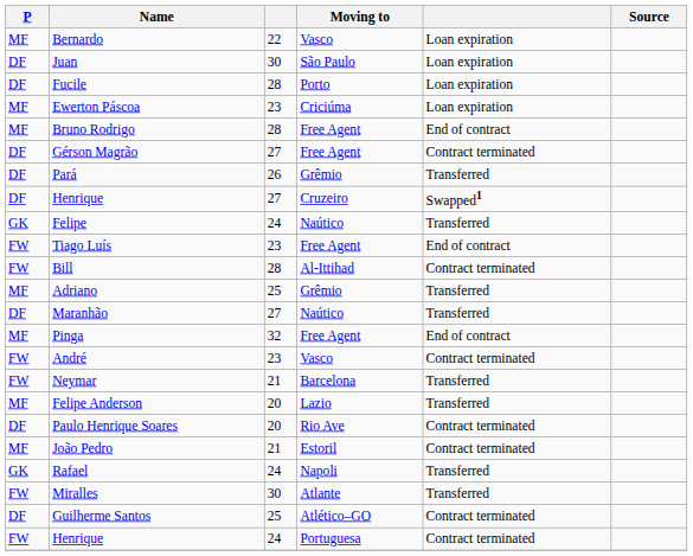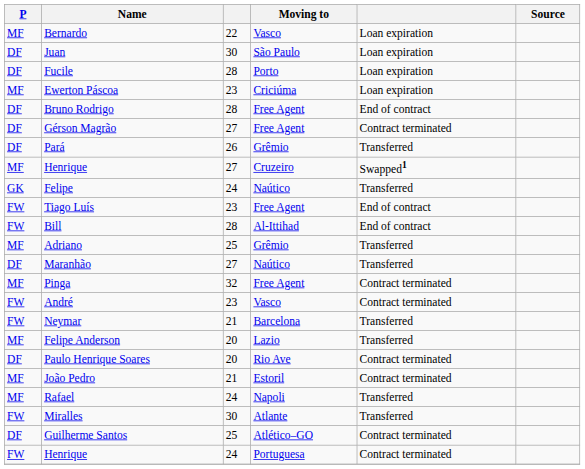 <table class="wikitable sortable" style="width:60%; text-align:center; font-size:95%; text-align:left;">
 <tr>
 <th><a href='#'>P</a></th>
 <th>Name</th>
 <th></th>
 <th>Moving to</th>
 <th></th>
 <th>Source</th>
 </tr>
 <tr>
 <td><a href='#'>MF</a></td>
 <td style="text-align:left;"> <a href='#'>Bernardo</a></td>
 <td>22</td>
 <td style="text-align:left;"><a href='#'>Vasco</a></td>
 <td>Loan expiration</td>
 <td></td>
 </tr>
 <tr>
 <td><a href='#'>DF</a></td>
 <td style="text-align:left;"> <a href='#'>Juan</a></td>
 <td>30</td>
 <td style="text-align:left;"><a href='#'>São Paulo</a></td>
 <td>Loan expiration</td>
 <td></td>
 </tr>
 <tr>
 <td><a href='#'>DF</a></td>
 <td style="text-align:left;"> <a href='#'>Fucile</a></td>
 <td>28</td>
 <td style="text-align:left;"><a href='#'>Porto</a> </td>
 <td>Loan expiration</td>
 <td></td>
 </tr>
 <tr>
 <td><a href='#'>MF</a></td>
 <td style="text-align:left;"> <a href='#'>Ewerton Páscoa</a></td>
 <td>23</td>
 <td style="text-align:left;"><a href='#'>Criciúma</a></td>
 <td>Loan expiration</td>
 <td></td>
 </tr>
 <tr>
-<td><a href='#'>MF</a></td>
+<td><a href='#'>DF</a></td>
 <td style="text-align:left;"> <a href='#'>Bruno Rodrigo</a></td>
 <td>28</td>
 <td style="text-align:left;"><a href='#'>Free Agent</a></td>
 <td>End of contract</td>
 <td></td>
 </tr>
 <tr>
 <td><a href='#'>DF</a></td>
 <td style="text-align:left;"> <a href='#'>Gérson Magrão</a></td>
 <td>27</td>
 <td style="text-align:left;"><a href='#'>Free Agent</a></td>
 <td>Contract terminated</td>
 <td></td>
 </tr>
 <tr>
 <td><a href='#'>DF</a></td>
 <td style="text-align:left;"> <a href='#'>Pará</a></td>
 <td>26</td>
 <td style="text-align:left;"><a href='#'>Grêmio</a></td>
 <td>Transferred</td>
 <td></td>
 </tr>
 <tr>
-<td><a href='#'>DF</a></td>
+<td><a href='#'>MF</a></td>
 <td style="text-align:left;"> <a href='#'>Henrique</a></td>
 <td>27</td>
 <td style="text-align:left;"><a href='#'>Cruzeiro</a></td>
 <td>Swapped<sup><strong>1</strong></sup></td>
 <td></td>
 </tr>
 <tr>
 <td><a href='#'>GK</a></td>
 <td style="text-align:left;"> <a href='#'>Felipe</a></td>
 <td>24</td>
 <td style="text-align:left;"><a href='#'>Naútico</a></td>
 <td>Transferred</td>
 <td></td>
 </tr>
 <tr>
 <td><a href='#'>FW</a></td>
 <td style="text-align:left;"> <a href='#'>Tiago Luís</a></td>
 <td>23</td>
 <td style="text-align:left;"><a href='#'>Free Agent</a></td>
 <td>End of contract</td>
 <td></td>
 </tr>
 <tr>
 <td><a href='#'>FW</a></td>
 <td style="text-align:left;"> <a href='#'>Bill</a></td>
 <td>28</td>
 <td style="text-align:left;"><a href='#'>Al-Ittihad</a> </td>
-<td>Contract terminated</td>
+<td>End of contract</td>
 <td></td>
 </tr>
 <tr>
 <td><a href='#'>MF</a></td>
 <td style="text-align:left;"> <a href='#'>Adriano</a></td>
 <td>25</td>
 <td style="text-align:left;"><a href='#'>Grêmio</a></td>
 <td>Transferred</td>
 <td></td>
 </tr>
 <tr>
 <td><a href='#'>DF</a></td>
 <td style="text-align:left;"> <a href='#'>Maranhão</a></td>
 <td>27</td>
 <td style="text-align:left;"><a href='#'>Naútico</a></td>
 <td>Transferred</td>
 <td></td>
 </tr>
 <tr>
 <td><a href='#'>MF</a></td>
 <td style="text-align:left;"> <a href='#'>Pinga</a></td>
 <td>32</td>
 <td style="text-align:left;"><a href='#'>Free Agent</a></td>
-<td>End of contract</td>
+<td>Contract terminated</td>
 <td></td>
 </tr>
 <tr>
 <td><a href='#'>FW</a></td>
 <td style="text-align:left;"> <a href='#'>André</a></td>
 <td>23</td>
 <td style="text-align:left;"><a href='#'>Vasco</a></td>
 <td>Contract terminated</td>
 <td></td>
 </tr>
 <tr>
 <td><a href='#'>FW</a></td>
 <td style="text-align:left;"> <a href='#'>Neymar</a></td>
 <td>21</td>
 <td style="text-align:left;"><a href='#'>Barcelona</a> </td>
 <td>Transferred</td>
 <td></td>
 </tr>
 <tr>
 <td><a href='#'>MF</a></td>
 <td style="text-align:left;"> <a href='#'>Felipe Anderson</a></td>
 <td>20</td>
 <td style="text-align:left;"><a href='#'>Lazio</a> </td>
 <td>Transferred</td>
 <td></td>
 </tr>
 <tr>
 <td><a href='#'>DF</a></td>
 <td style="text-align:left;"> <a href='#'>Paulo Henrique Soares</a></td>
 <td>20</td>
 <td style="text-align:left;"><a href='#'>Rio Ave</a> </td>
 <td>Contract terminated</td>
 <td></td>
 </tr>
 <tr>
 <td><a href='#'>MF</a></td>
 <td style="text-align:left;"> <a href='#'>João Pedro</a></td>
 <td>21</td>
 <td style="text-align:left;"><a href='#'>Estoril</a> </td>
 <td>Contract terminated</td>
 <td></td>
 </tr>
 <tr>
-<td><a href='#'>GK</a></td>
+<td><a href='#'>MF</a></td>
 <td style="text-align:left;"> <a href='#'>Rafael</a></td>
 <td>24</td>
 <td style="text-align:left;"><a href='#'>Napoli</a> </td>
 <td>Transferred</td>
 <td></td>
 </tr>
 <tr>
 <td><a href='#'>FW</a></td>
 <td style="text-align:left;"> <a href='#'>Miralles</a></td>
 <td>30</td>
 <td style="text-align:left;"><a href='#'>Atlante</a> </td>
 <td>Transferred</td>
 <td></td>
 </tr>
 <tr>
 <td><a href='#'>DF</a></td>
 <td style="text-align:left;"> <a href='#'>Guilherme Santos</a></td>
 <td>25</td>
 <td style="text-align:left;"><a href='#'>Atlético–GO</a></td>
 <td>Contract terminated</td>
 <td></td>
 </tr>
 <tr>
 <td><a href='#'>FW</a></td>
 <td style="text-align:left;"> <a href='#'>Henrique</a></td>
 <td>24</td>
 <td style="text-align:left;"><a href='#'>Portuguesa</a></td>
 <td>Contract terminated</td>
 <td></td>
 </tr>
 <tr>
 </tr>
 </table>
